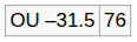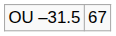 <table class="wikitable">
 <tr align="center">
 </tr>
 <tr align="center">
 <td>OU –31.5</td>
-<td>76</td>
+<td>67</td>
 </tr>
 </table>
